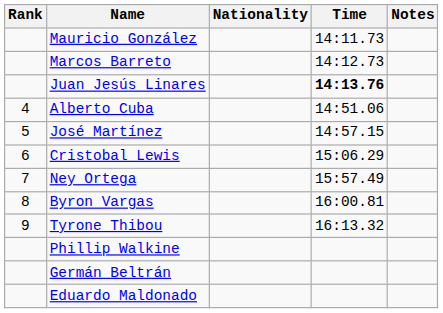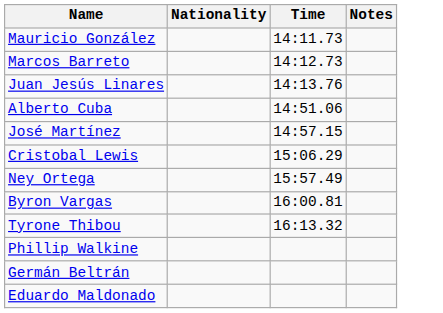 <table class="wikitable sortable" style="text-align:center;font-size:95%">
 <tr>
-<th>Rank</th>
 <th>Name</th>
 <th>Nationality</th>
 <th>Time</th>
 <th>Notes</th>
 </tr>
 <tr>
-<td></td>
 <td align=left><a href='#'>Mauricio González</a></td>
 <td align=left></td>
 <td>14:11.73</td>
 <td></td>
 </tr>
 <tr>
-<td></td>
 <td align=left><a href='#'>Marcos Barreto</a></td>
 <td align=left></td>
 <td>14:12.73</td>
 <td></td>
 </tr>
 <tr>
-<td></td>
 <td align=left><a href='#'>Juan Jesús Linares</a></td>
 <td align=left></td>
-<td><strong>14:13.76</strong></td>
+<td>14:13.76</td>
 <td></td>
 </tr>
 <tr>
-<td>4</td>
 <td align=left><a href='#'>Alberto Cuba</a></td>
 <td align=left></td>
 <td>14:51.06</td>
 <td></td>
 </tr>
 <tr>
-<td>5</td>
 <td align=left><a href='#'>José Martínez</a></td>
 <td align=left></td>
 <td>14:57.15</td>
 <td></td>
 </tr>
 <tr>
-<td>6</td>
 <td align=left><a href='#'>Cristobal Lewis</a></td>
 <td align=left></td>
 <td>15:06.29</td>
 <td></td>
 </tr>
 <tr>
-<td>7</td>
 <td align=left><a href='#'>Ney Ortega</a></td>
 <td align=left></td>
 <td>15:57.49</td>
 <td></td>
 </tr>
 <tr>
-<td>8</td>
 <td align=left><a href='#'>Byron Vargas</a></td>
 <td align=left></td>
 <td>16:00.81</td>
 <td></td>
 </tr>
 <tr>
-<td>9</td>
 <td align=left><a href='#'>Tyrone Thibou</a></td>
 <td align=left></td>
 <td>16:13.32</td>
 <td></td>
 </tr>
 <tr>
-<td></td>
 <td align=left><a href='#'>Phillip Walkine</a></td>
 <td align=left></td>
 <td></td>
 <td></td>
 </tr>
 <tr>
-<td></td>
 <td align=left><a href='#'>Germán Beltrán</a></td>
 <td align=left></td>
 <td></td>
 <td></td>
 </tr>
 <tr>
-<td></td>
 <td align=left><a href='#'>Eduardo Maldonado</a></td>
 <td align=left></td>
 <td></td>
 <td></td>
 </tr>
 </table>
